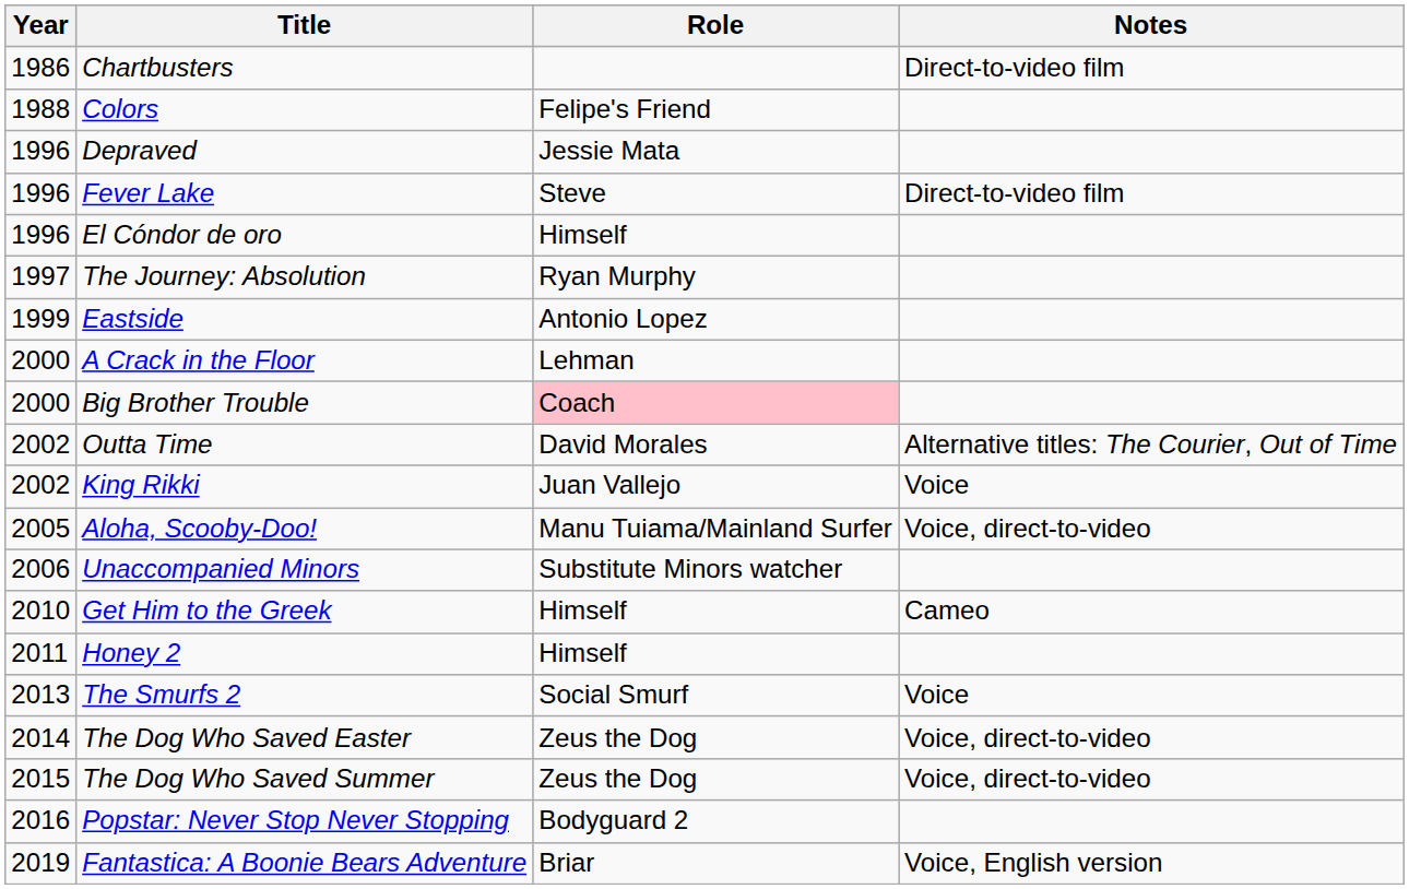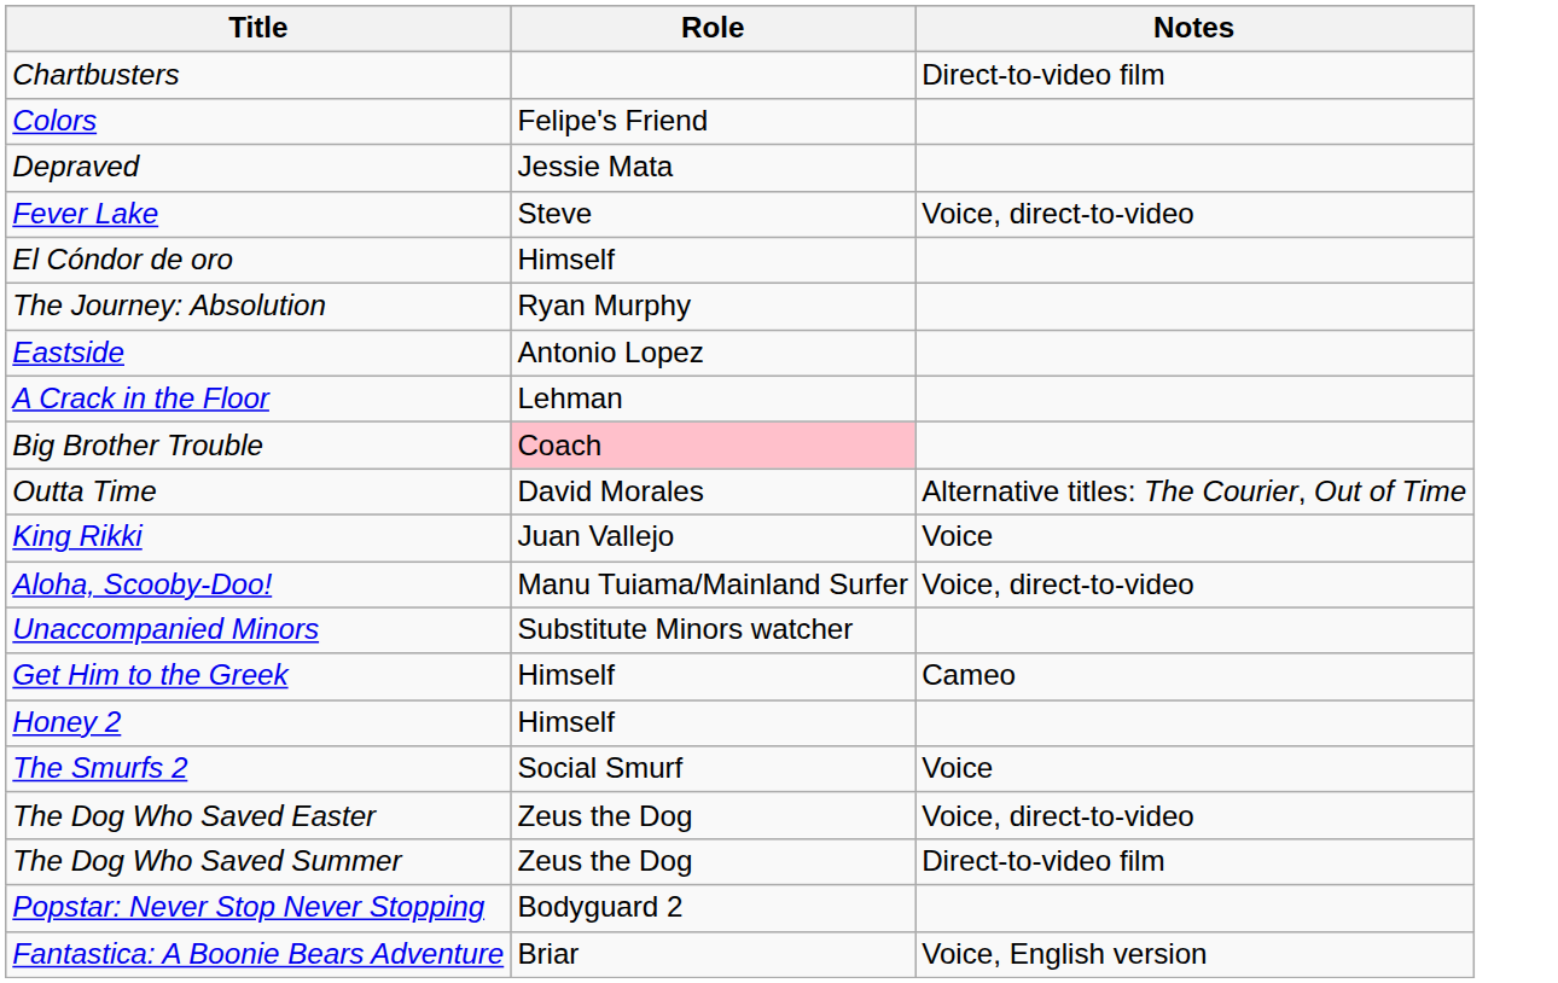 <table class="wikitable">
 <tr style="background:#ccc; text-align:center;">
-<th>Year</th>
 <th>Title</th>
 <th>Role</th>
 <th>Notes</th>
 </tr>
 <tr>
-<td>1986</td>
 <td><em>Chartbusters</em></td>
 <td></td>
 <td>Direct-to-video film</td>
 </tr>
 <tr>
-<td>1988</td>
 <td><em><a href='#'>Colors</a></em></td>
 <td>Felipe's Friend</td>
 <td></td>
 </tr>
 <tr>
-<td>1996</td>
 <td><em>Depraved</em></td>
 <td>Jessie Mata</td>
 <td></td>
 </tr>
 <tr>
-<td>1996</td>
 <td><em><a href='#'>Fever Lake</a></em></td>
 <td>Steve</td>
-<td>Direct-to-video film</td>
+<td>Voice, direct-to-video</td>
 </tr>
 <tr>
-<td>1996</td>
 <td><em>El Cóndor de oro</em></td>
 <td>Himself</td>
 <td></td>
 </tr>
 <tr>
-<td>1997</td>
 <td><em>The Journey: Absolution</em></td>
 <td>Ryan Murphy</td>
 <td></td>
 </tr>
 <tr>
-<td>1999</td>
 <td><em><a href='#'>Eastside</a></em></td>
 <td>Antonio Lopez</td>
 <td></td>
 </tr>
 <tr>
-<td>2000</td>
 <td><em><a href='#'>A Crack in the Floor</a></em></td>
 <td>Lehman</td>
 <td></td>
 </tr>
 <tr>
-<td>2000</td>
 <td><em>Big Brother Trouble</em></td>
 <td style="background: pink;">Coach</td>
 <td></td>
 </tr>
 <tr>
-<td>2002</td>
 <td><em>Outta Time</em></td>
 <td>David Morales</td>
 <td>Alternative titles: <em>The Courier</em>, <em>Out of Time</em></td>
 </tr>
 <tr>
-<td>2002</td>
 <td><em><a href='#'>King Rikki</a></em></td>
 <td>Juan Vallejo</td>
 <td>Voice</td>
 </tr>
 <tr>
-<td>2005</td>
 <td><em><a href='#'>Aloha, Scooby-Doo!</a></em></td>
 <td>Manu Tuiama/Mainland Surfer</td>
 <td>Voice, direct-to-video</td>
 </tr>
 <tr>
-<td>2006</td>
 <td><em><a href='#'>Unaccompanied Minors</a></em></td>
 <td>Substitute Minors watcher</td>
 <td></td>
 </tr>
 <tr>
-<td>2010</td>
 <td><em><a href='#'>Get Him to the Greek</a></em></td>
 <td>Himself</td>
 <td>Cameo</td>
 </tr>
 <tr>
-<td>2011</td>
 <td><em><a href='#'>Honey 2</a></em></td>
 <td>Himself</td>
 <td></td>
 </tr>
 <tr>
-<td>2013</td>
 <td><em><a href='#'>The Smurfs 2</a></em></td>
 <td>Social Smurf</td>
 <td>Voice</td>
 </tr>
 <tr>
-<td>2014</td>
 <td><em>The Dog Who Saved Easter</em></td>
 <td>Zeus the Dog</td>
 <td>Voice, direct-to-video</td>
 </tr>
 <tr>
-<td>2015</td>
 <td><em>The Dog Who Saved Summer</em></td>
 <td>Zeus the Dog</td>
-<td>Voice, direct-to-video</td>
+<td>Direct-to-video film</td>
 </tr>
 <tr>
-<td>2016</td>
 <td><em><a href='#'>Popstar: Never Stop Never Stopping</a></em></td>
 <td>Bodyguard 2</td>
 <td></td>
 </tr>
 <tr>
-<td>2019</td>
 <td><em><a href='#'>Fantastica: A Boonie Bears Adventure</a></em></td>
 <td>Briar</td>
 <td>Voice, English version</td>
 </tr>
 </table>
